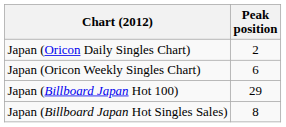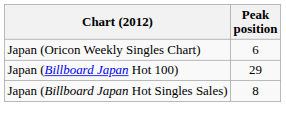 <table class="wikitable sortable" border="1">
 <tr>
 <th>Chart (2012)</th>
 <th>Peak<br>position</th>
-</tr>
-<tr>
-<td>Japan (<a href='#'>Oricon</a> Daily Singles Chart)</td>
-<td style="text-align:center;">2</td>
 </tr>
 <tr>
 <td>Japan (Oricon Weekly Singles Chart)</td>
 <td style="text-align:center;">6</td>
 </tr>
 <tr>
 <td>Japan (<em><a href='#'>Billboard Japan</a></em> Hot 100)</td>
 <td style="text-align:center;">29</td>
 </tr>
 <tr>
 <td>Japan (<em>Billboard Japan</em> Hot Singles Sales)</td>
 <td style="text-align:center;">8</td>
 </tr>
 </table>
